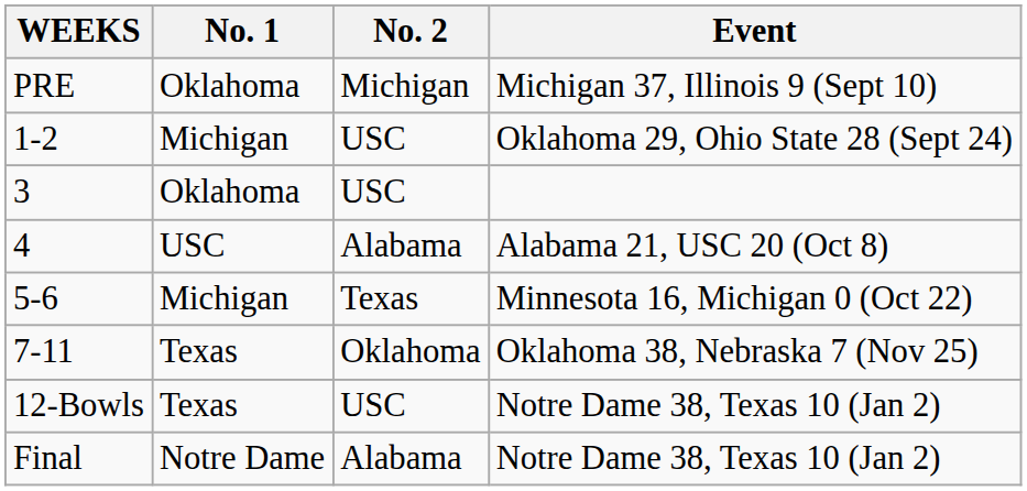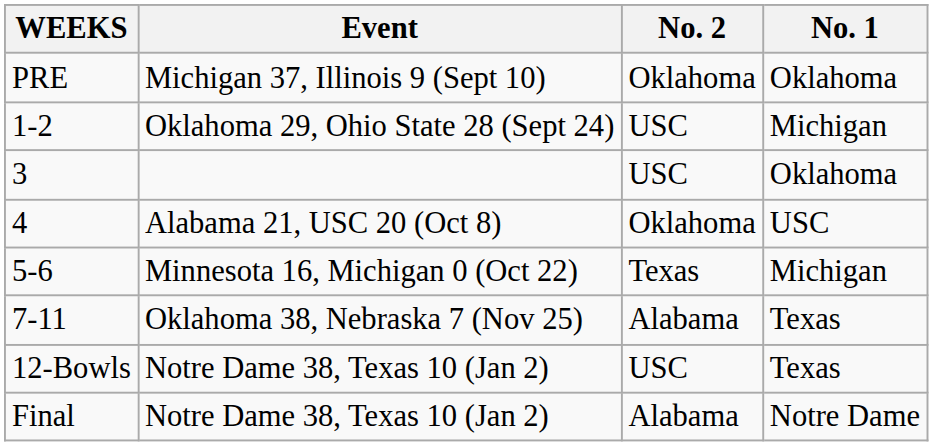 <table class="wikitable">
 <tr>
 <th>WEEKS</th>
+<th>Event</th>
+<th>No. 2</th>
 <th>No. 1</th>
-<th>No. 2</th>
-<th>Event</th>
 </tr>
 <tr>
 <td>PRE</td>
+<td>Michigan 37, Illinois 9 (Sept 10)</td>
 <td>Oklahoma</td>
-<td>Michigan</td>
-<td>Michigan 37, Illinois 9 (Sept 10)</td>
+<td>Oklahoma</td>
 </tr>
 <tr>
 <td>1-2</td>
+<td>Oklahoma 29, Ohio State 28 (Sept 24)</td>
+<td>USC</td>
 <td>Michigan</td>
-<td>USC</td>
-<td>Oklahoma 29, Ohio State 28 (Sept 24)</td>
 </tr>
 <tr>
 <td>3</td>
+<td></td>
+<td>USC</td>
 <td>Oklahoma</td>
-<td>USC</td>
-<td></td>
 </tr>
 <tr>
 <td>4</td>
+<td>Alabama 21, USC 20 (Oct  8)</td>
+<td>Oklahoma</td>
 <td>USC</td>
-<td>Alabama</td>
-<td>Alabama 21, USC 20 (Oct  8)</td>
 </tr>
 <tr>
 <td>5-6</td>
+<td>Minnesota 16, Michigan 0 (Oct 22)</td>
+<td>Texas</td>
 <td>Michigan</td>
-<td>Texas</td>
-<td>Minnesota 16, Michigan 0 (Oct 22)</td>
 </tr>
 <tr>
 <td>7-11</td>
+<td>Oklahoma 38, Nebraska 7 (Nov 25)</td>
+<td>Alabama</td>
 <td>Texas</td>
-<td>Oklahoma</td>
-<td>Oklahoma 38, Nebraska 7 (Nov 25)</td>
 </tr>
 <tr>
 <td>12-Bowls</td>
+<td>Notre Dame 38, Texas 10 (Jan 2)</td>
+<td>USC</td>
 <td>Texas</td>
-<td>USC</td>
-<td>Notre Dame 38, Texas 10 (Jan 2)</td>
 </tr>
 <tr>
 <td>Final</td>
+<td>Notre Dame 38, Texas 10 (Jan 2)</td>
+<td>Alabama</td>
 <td>Notre Dame</td>
-<td>Alabama</td>
-<td>Notre Dame 38, Texas 10 (Jan 2)</td>
 </tr>
 </table>
